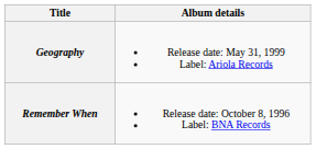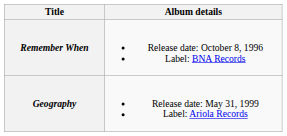 <table class="wikitable plainrowheaders" style="text-align:center;">
 <tr>
 <th style="width:10em;">Title</th>
 <th style="width:18em;">Album details</th>
 </tr>
 <tr>
+<th scope="row"><em>Remember When</em></th>
+<td><br><ul><li>Release date: October 8, 1996</li><li>Label: <a href='#'>BNA Records</a></li></ul></td>
+</tr>
+<tr>
 <th scope="row"><em>Geography</em></th>
 <td><br><ul><li>Release date: May 31, 1999</li><li>Label: <a href='#'>Ariola Records</a></li></ul></td>
 </tr>
-<tr>
-<th scope="row"><em>Remember When</em></th>
-<td><br><ul><li>Release date: October 8, 1996</li><li>Label: <a href='#'>BNA Records</a></li></ul></td>
-</tr>
 </table>
